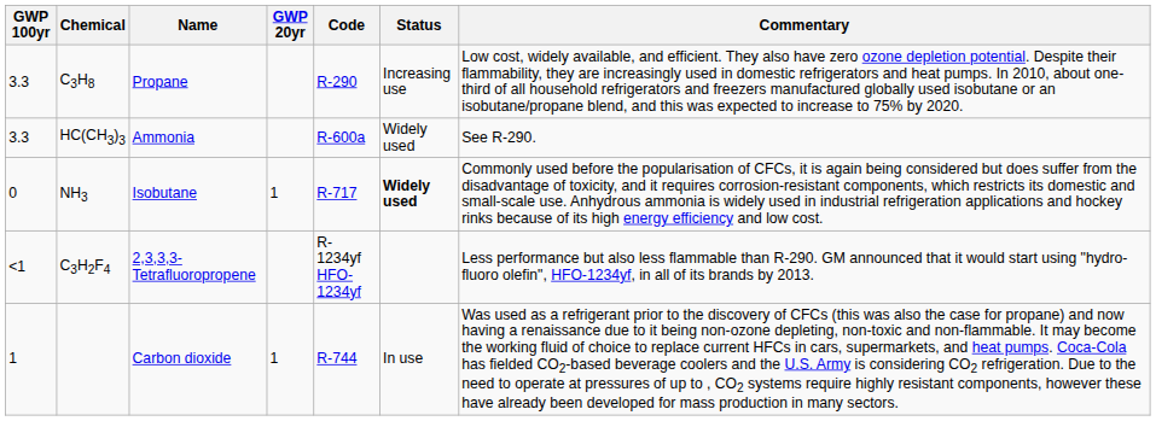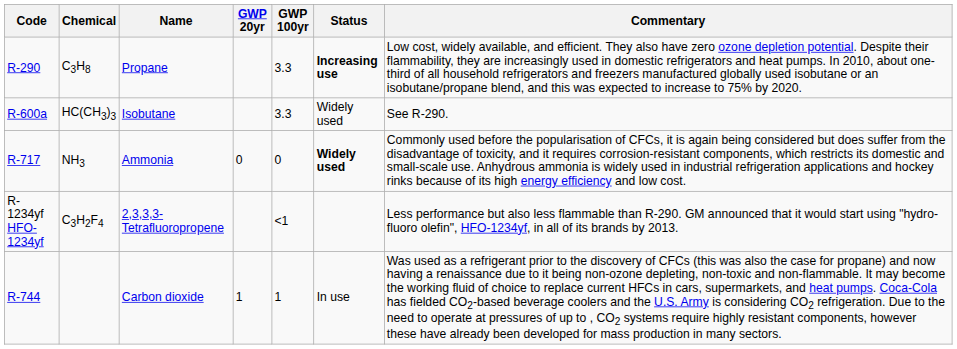 <table class="wikitable sortable">
 <tr>
-<th>GWP 100yr</th>
+<th>Code</th>
 <th>Chemical</th>
 <th>Name</th>
 <th><a href='#'>GWP</a> 20yr</th>
-<th>Code</th>
+<th>GWP 100yr</th>
 <th>Status</th>
 <th>Commentary</th>
 </tr>
 <tr>
-<td>3.3</td>
+<td><a href='#'>R-290</a></td>
 <td>C<sub>3</sub>H<sub>8</sub></td>
 <td><a href='#'>Propane</a></td>
 <td></td>
-<td><a href='#'>R-290</a></td>
-<td>Increasing use</td>
+<td>3.3</td>
+<td><strong>Increasing use</strong></td>
 <td>Low cost, widely available, and efficient. They also have zero <a href='#'>ozone depletion potential</a>. Despite their flammability, they are increasingly used in domestic refrigerators and heat pumps. In 2010, about one-third of all household refrigerators and freezers manufactured globally used isobutane or an isobutane/propane blend, and this was expected to increase to 75% by 2020.</td>
 </tr>
 <tr>
+<td><a href='#'>R-600a</a></td>
+<td>HC(CH<sub>3</sub>)<sub>3</sub></td>
+<td><a href='#'>Isobutane</a></td>
+<td></td>
 <td>3.3</td>
-<td>HC(CH<sub>3</sub>)<sub>3</sub></td>
-<td><a href='#'>Ammonia</a></td>
-<td></td>
-<td><a href='#'>R-600a</a></td>
 <td>Widely used</td>
 <td>See R-290.</td>
 </tr>
 <tr>
+<td><a href='#'>R-717</a></td>
+<td>NH<sub>3</sub></td>
+<td><a href='#'>Ammonia</a></td>
 <td>0</td>
-<td>NH<sub>3</sub></td>
-<td><a href='#'>Isobutane</a></td>
-<td>1</td>
-<td><a href='#'>R-717</a></td>
+<td>0</td>
 <td><strong>Widely used</strong></td>
 <td>Commonly used before the popularisation of CFCs, it is again being considered but does suffer from the disadvantage of toxicity, and it requires corrosion-resistant components, which restricts its domestic and small-scale use. Anhydrous ammonia is widely used in industrial refrigeration applications and hockey rinks because of its high <a href='#'>energy efficiency</a> and low cost.</td>
 </tr>
 <tr>
-<td><1</td>
+<td>R-1234yf <a href='#'>HFO-1234yf</a></td>
 <td>C<sub>3</sub>H<sub>2</sub>F<sub>4</sub></td>
 <td><a href='#'>2,3,3,3-Tetrafluoropropene</a></td>
 <td></td>
-<td>R-1234yf <a href='#'>HFO-1234yf</a></td>
+<td><1</td>
 <td></td>
 <td>Less performance but also less flammable than R-290. GM announced that it would start using "hydro-fluoro olefin", <a href='#'>HFO-1234yf</a>, in all of its brands by 2013.</td>
 </tr>
 <tr>
-<td>1</td>
+<td><a href='#'>R-744</a></td>
 <td></td>
 <td><a href='#'>Carbon dioxide</a></td>
 <td>1</td>
-<td><a href='#'>R-744</a></td>
+<td>1</td>
 <td>In use</td>
 <td>Was used as a refrigerant prior to the discovery of CFCs (this was also the case for propane) and now having a renaissance due to it being non-ozone depleting, non-toxic and non-flammable. It may become the working fluid of choice to replace current HFCs in cars, supermarkets, and <a href='#'>heat pumps</a>. <a href='#'>Coca-Cola</a> has fielded CO<sub>2</sub>-based beverage coolers and the <a href='#'>U.S. Army</a> is considering CO<sub>2</sub> refrigeration. Due to the need to operate at pressures of up to , CO<sub>2</sub> systems require highly resistant components, however these have already been developed for mass production in many sectors.</td>
 </tr>
 </table>
